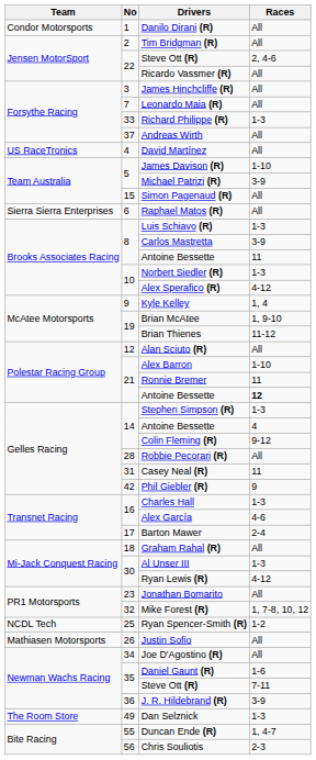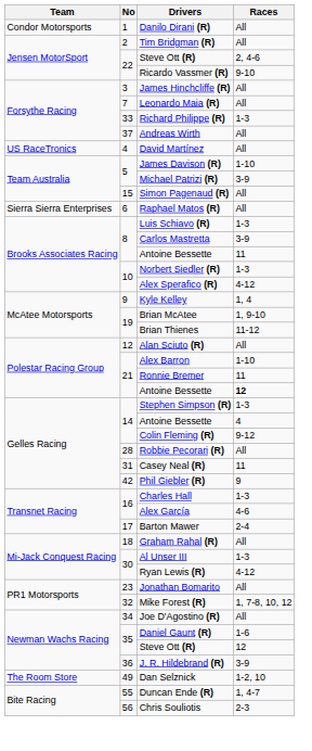 <table class="wikitable" style="font-size: 85%;">
 <tr>
 <th>Team</th>
 <th>No</th>
 <th>Drivers</th>
 <th>Races</th>
 </tr>
 <tr>
 <td> Condor Motorsports</td>
 <td>1</td>
 <td> <a href='#'>Danilo Dirani</a> <strong>(R)</strong></td>
 <td>All</td>
 </tr>
 <tr>
 <td rowspan=3> <a href='#'>Jensen MotorSport</a></td>
 <td>2</td>
 <td> <a href='#'>Tim Bridgman</a> <strong>(R)</strong></td>
 <td>All</td>
 </tr>
 <tr>
 <td rowspan=2>22</td>
 <td> Steve Ott <strong>(R)</strong></td>
 <td>2, 4-6</td>
 </tr>
 <tr>
 <td> Ricardo Vassmer <strong>(R)</strong></td>
-<td>All</td>
+<td>9-10</td>
 </tr>
 <tr>
 <td rowspan=4> <a href='#'>Forsythe Racing</a></td>
 <td>3</td>
 <td> <a href='#'>James Hinchcliffe</a> <strong>(R)</strong></td>
 <td>All</td>
 </tr>
 <tr>
 <td>7</td>
 <td> <a href='#'>Leonardo Maia</a> <strong>(R)</strong></td>
 <td>All</td>
 </tr>
 <tr>
 <td>33</td>
 <td> <a href='#'>Richard Philippe</a> <strong>(R)</strong></td>
 <td>1-3</td>
 </tr>
 <tr>
 <td>37</td>
 <td> <a href='#'>Andreas Wirth</a></td>
 <td>All</td>
 </tr>
 <tr>
 <td> <a href='#'>US RaceTronics</a></td>
 <td>4</td>
 <td> <a href='#'>David Martínez</a></td>
 <td>All</td>
 </tr>
 <tr>
 <td rowspan=3> <a href='#'>Team Australia</a></td>
 <td rowspan=2>5</td>
 <td> <a href='#'>James Davison</a> <strong>(R)</strong></td>
 <td>1-10</td>
 </tr>
 <tr>
 <td> <a href='#'>Michael Patrizi</a> <strong>(R)</strong></td>
 <td>3-9</td>
 </tr>
 <tr>
 <td>15</td>
 <td> <a href='#'>Simon Pagenaud</a> <strong>(R)</strong></td>
 <td>All</td>
 </tr>
 <tr>
 <td> Sierra Sierra Enterprises</td>
 <td>6</td>
 <td> <a href='#'>Raphael Matos</a> <strong>(R)</strong></td>
 <td>All</td>
 </tr>
 <tr>
 <td rowspan=5> <a href='#'>Brooks Associates Racing</a></td>
 <td rowspan=3>8</td>
 <td> <a href='#'>Luis Schiavo</a> <strong>(R)</strong></td>
 <td>1-3</td>
 </tr>
 <tr>
 <td> <a href='#'>Carlos Mastretta</a></td>
 <td>3-9</td>
 </tr>
 <tr>
 <td> Antoine Bessette</td>
 <td>11</td>
 </tr>
 <tr>
 <td rowspan=2>10</td>
 <td> <a href='#'>Norbert Siedler</a> <strong>(R)</strong></td>
 <td>1-3</td>
 </tr>
 <tr>
 <td> <a href='#'>Alex Sperafico</a> <strong>(R)</strong></td>
 <td>4-12</td>
 </tr>
 <tr>
 <td rowspan=3> McAtee Motorsports</td>
 <td>9</td>
 <td> <a href='#'>Kyle Kelley</a></td>
 <td>1, 4</td>
 </tr>
 <tr>
 <td rowspan=2>19</td>
 <td> Brian McAtee</td>
 <td>1, 9-10</td>
 </tr>
 <tr>
 <td> Brian Thienes</td>
 <td>11-12</td>
 </tr>
 <tr>
 <td rowspan=4> <a href='#'>Polestar Racing Group</a></td>
 <td>12</td>
 <td> <a href='#'>Alan Sciuto</a> <strong>(R)</strong></td>
 <td>All</td>
 </tr>
 <tr>
 <td rowspan=3>21</td>
 <td> <a href='#'>Alex Barron</a></td>
 <td>1-10</td>
 </tr>
 <tr>
 <td> <a href='#'>Ronnie Bremer</a></td>
 <td>11</td>
 </tr>
 <tr>
 <td> Antoine Bessette</td>
 <td><strong>12</strong></td>
 </tr>
 <tr>
 <td rowspan=6> Gelles Racing</td>
 <td rowspan=3>14</td>
 <td> <a href='#'>Stephen Simpson</a> <strong>(R)</strong></td>
 <td>1-3</td>
 </tr>
 <tr>
 <td> Antoine Bessette</td>
 <td>4</td>
 </tr>
 <tr>
 <td> <a href='#'>Colin Fleming</a> <strong>(R)</strong></td>
 <td>9-12</td>
 </tr>
 <tr>
 <td>28</td>
 <td> <a href='#'>Robbie Pecorari</a> <strong>(R)</strong></td>
 <td>All</td>
 </tr>
 <tr>
 <td>31</td>
 <td> Casey Neal <strong>(R)</strong></td>
 <td>11</td>
 </tr>
 <tr>
 <td>42</td>
 <td> <a href='#'>Phil Giebler</a> <strong>(R)</strong></td>
 <td>9</td>
 </tr>
 <tr>
 <td rowspan=3> <a href='#'>Transnet Racing</a></td>
 <td rowspan=2>16</td>
 <td> <a href='#'>Charles Hall</a></td>
 <td>1-3</td>
 </tr>
 <tr>
 <td> <a href='#'>Alex García</a></td>
 <td>4-6</td>
 </tr>
 <tr>
 <td>17</td>
 <td> Barton Mawer</td>
 <td>2-4</td>
 </tr>
 <tr>
 <td rowspan=3> <a href='#'>Mi-Jack Conquest Racing</a></td>
 <td>18</td>
 <td> <a href='#'>Graham Rahal</a> <strong>(R)</strong></td>
 <td>All</td>
 </tr>
 <tr>
 <td rowspan=2>30</td>
 <td> <a href='#'>Al Unser III</a></td>
 <td>1-3</td>
 </tr>
 <tr>
 <td> Ryan Lewis <strong>(R)</strong></td>
 <td>4-12</td>
 </tr>
 <tr>
 <td rowspan=2> PR1 Motorsports</td>
 <td>23</td>
 <td> <a href='#'>Jonathan Bomarito</a></td>
 <td>All</td>
 </tr>
 <tr>
 <td>32</td>
 <td> Mike Forest <strong>(R)</strong></td>
 <td>1, 7-8, 10, 12</td>
 </tr>
 <tr>
-<td> NCDL Tech</td>
-<td>25</td>
-<td> Ryan Spencer-Smith <strong>(R)</strong></td>
-<td>1-2</td>
-</tr>
-<tr>
-<td> Mathiasen Motorsports</td>
-<td>26</td>
-<td> <a href='#'>Justin Sofio</a></td>
-<td>All</td>
-</tr>
-<tr>
 <td rowspan=4> <a href='#'>Newman Wachs Racing</a></td>
 <td>34</td>
 <td> Joe D'Agostino <strong>(R)</strong></td>
 <td>All</td>
 </tr>
 <tr>
 <td rowspan=2>35</td>
 <td> <a href='#'>Daniel Gaunt</a> <strong>(R)</strong></td>
 <td>1-6</td>
 </tr>
 <tr>
 <td> Steve Ott <strong>(R)</strong></td>
-<td>7-11</td>
+<td>12</td>
 </tr>
 <tr>
 <td>36</td>
 <td> <a href='#'>J. R. Hildebrand</a> <strong>(R)</strong></td>
 <td>3-9</td>
 </tr>
 <tr>
 <td> <a href='#'>The Room Store</a></td>
 <td>49</td>
 <td> Dan Selznick</td>
-<td>1-3</td>
+<td>1-2, 10</td>
 </tr>
 <tr>
 <td rowspan=2> Bite Racing</td>
 <td>55</td>
 <td> Duncan Ende <strong>(R)</strong></td>
 <td>1, 4-7</td>
 </tr>
 <tr>
 <td>56</td>
 <td> Chris Souliotis</td>
 <td>2-3</td>
 </tr>
 </table>
